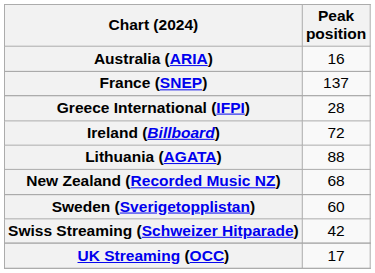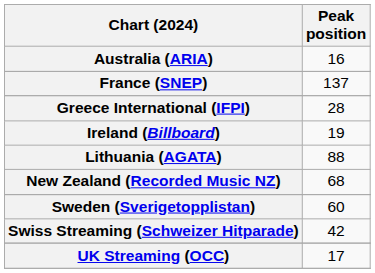 <table class="wikitable sortable plainrowheaders" style="text-align:center">
 <tr>
 <th scope="col">Chart (2024)</th>
 <th scope="col">Peak<br>position</th>
 </tr>
 <tr>
 <th scope="row">Australia (<a href='#'>ARIA</a>)</th>
 <td>16</td>
 </tr>
 <tr>
 </tr>
 <tr>
 <th scope="row">France (<a href='#'>SNEP</a>)</th>
 <td>137</td>
 </tr>
 <tr>
 </tr>
 <tr>
 <th scope="row">Greece International (<a href='#'>IFPI</a>)</th>
 <td>28</td>
 </tr>
 <tr>
 <th scope="row">Ireland (<em><a href='#'>Billboard</a></em>)</th>
-<td>72</td>
+<td>19</td>
 </tr>
 <tr>
 <th scope="row">Lithuania (<a href='#'>AGATA</a>)</th>
 <td>88</td>
 </tr>
 <tr>
 <th scope="row">New Zealand (<a href='#'>Recorded Music NZ</a>)</th>
 <td>68</td>
 </tr>
 <tr>
 </tr>
 <tr>
 </tr>
 <tr>
 </tr>
 <tr>
 <th scope="row">Sweden (<a href='#'>Sverigetopplistan</a>)</th>
 <td>60</td>
 </tr>
 <tr>
 <th scope="row">Swiss Streaming (<a href='#'>Schweizer Hitparade</a>)</th>
 <td>42</td>
 </tr>
 <tr>
 </tr>
 <tr>
 <th scope="row"><a href='#'>UK Streaming</a> (<a href='#'>OCC</a>)</th>
 <td>17</td>
 </tr>
 <tr>
 </tr>
 </table>
